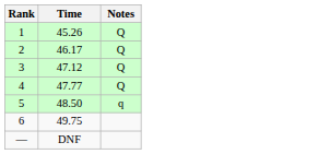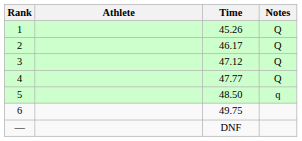 <table class="wikitable" style="text-align:center">
 <tr>
 <th width=40>Rank</th>
+<th width=250>Athlete</th>
 <th width=80>Time</th>
 <th width=50>Notes</th>
 </tr>
 <tr bgcolor="ccffcc">
 <td>1</td>
+<td align=left></td>
 <td>45.26</td>
 <td>Q</td>
 </tr>
 <tr bgcolor="ccffcc">
 <td>2</td>
+<td align=left></td>
 <td>46.17</td>
 <td>Q</td>
 </tr>
 <tr bgcolor="ccffcc">
 <td>3</td>
+<td align=left></td>
 <td>47.12</td>
 <td>Q</td>
 </tr>
 <tr bgcolor="ccffcc">
 <td>4</td>
+<td align=left></td>
 <td>47.77</td>
 <td>Q</td>
 </tr>
 <tr bgcolor="ccffcc">
 <td>5</td>
+<td align=left></td>
 <td>48.50</td>
 <td>q</td>
 </tr>
 <tr>
 <td>6</td>
+<td align=left></td>
 <td>49.75</td>
 <td></td>
 </tr>
 <tr>
 <td>—</td>
+<td align=left></td>
 <td>DNF</td>
 <td></td>
 </tr>
 </table>
